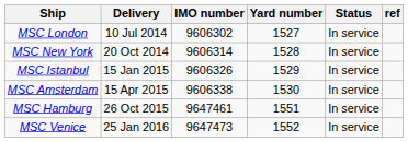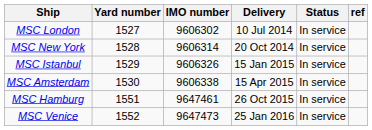 <table class="wikitable" style="text-align:center">
 <tr>
 <th>Ship</th>
+<th>Yard number</th>
+<th>IMO number</th>
 <th>Delivery</th>
-<th>IMO number</th>
-<th>Yard number</th>
 <th>Status</th>
 <th>ref</th>
 </tr>
 <tr>
 <td><em><a href='#'>MSC London</a></em></td>
+<td>1527</td>
+<td>9606302</td>
 <td>10 Jul 2014</td>
-<td>9606302</td>
-<td>1527</td>
 <td>In service</td>
 <td></td>
 </tr>
 <tr>
 <td><em><a href='#'>MSC New York</a></em></td>
+<td>1528</td>
+<td>9606314</td>
 <td>20 Oct 2014</td>
-<td>9606314</td>
-<td>1528</td>
 <td>In service</td>
 <td></td>
 </tr>
 <tr>
 <td><em><a href='#'>MSC Istanbul</a></em></td>
+<td>1529</td>
+<td>9606326</td>
 <td>15 Jan 2015</td>
-<td>9606326</td>
-<td>1529</td>
 <td>In service</td>
 <td></td>
 </tr>
 <tr>
 <td><em><a href='#'>MSC Amsterdam</a></em></td>
+<td>1530</td>
+<td>9606338</td>
 <td>15 Apr 2015</td>
-<td>9606338</td>
-<td>1530</td>
 <td>In service</td>
 <td></td>
 </tr>
 <tr>
 <td><em><a href='#'>MSC Hamburg</a></em></td>
+<td>1551</td>
+<td>9647461</td>
 <td>26 Oct 2015</td>
-<td>9647461</td>
-<td>1551</td>
 <td>In service</td>
 <td></td>
 </tr>
 <tr>
 <td><em><a href='#'>MSC Venice</a></em></td>
+<td>1552</td>
+<td>9647473</td>
 <td>25 Jan 2016</td>
-<td>9647473</td>
-<td>1552</td>
 <td>In service</td>
 <td></td>
 </tr>
 </table>
